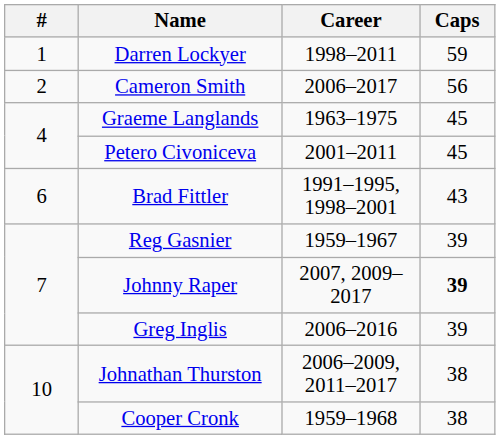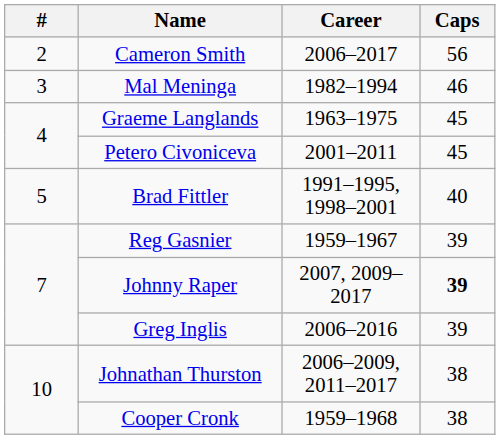 <table class="wikitable sortable" style="text-align:center;">
 <tr>
 <th width=50px>#</th>
 <th style="width:150px;">Name</th>
 <th style="width:100px;">Career</th>
 <th width=50px>Caps</th>
 </tr>
 <tr>
-<td>1</td>
-<td><a href='#'>Darren Lockyer</a></td>
-<td>1998–2011</td>
-<td>59</td>
-</tr>
-<tr>
 <td>2</td>
 <td><a href='#'>Cameron Smith</a></td>
 <td>2006–2017</td>
 <td>56</td>
+</tr>
+<tr>
+<td>3</td>
+<td><a href='#'>Mal Meninga</a></td>
+<td>1982–1994</td>
+<td>46</td>
 </tr>
 <tr>
 <td rowspan=2>4</td>
 <td><a href='#'>Graeme Langlands</a></td>
 <td>1963–1975</td>
 <td>45</td>
 </tr>
 <tr>
 <td><a href='#'>Petero Civoniceva</a></td>
 <td>2001–2011</td>
 <td>45</td>
 </tr>
 <tr>
-<td>6</td>
+<td>5</td>
 <td><a href='#'>Brad Fittler</a></td>
 <td>1991–1995, 1998–2001</td>
-<td>43</td>
+<td>40</td>
 </tr>
 <tr>
 <td rowspan=3>7</td>
 <td><a href='#'>Reg Gasnier</a></td>
 <td>1959–1967</td>
 <td>39</td>
 </tr>
 <tr>
 <td><a href='#'>Johnny Raper</a></td>
 <td>2007, 2009–2017</td>
 <td><strong>39</strong></td>
 </tr>
 <tr>
 <td><a href='#'>Greg Inglis</a></td>
 <td>2006–2016</td>
 <td>39</td>
 </tr>
 <tr>
 <td rowspan=2>10</td>
 <td><a href='#'>Johnathan Thurston</a></td>
 <td>2006–2009, 2011–2017</td>
 <td>38</td>
 </tr>
 <tr>
 <td><a href='#'>Cooper Cronk</a></td>
 <td>1959–1968</td>
 <td>38</td>
 </tr>
 </table>
